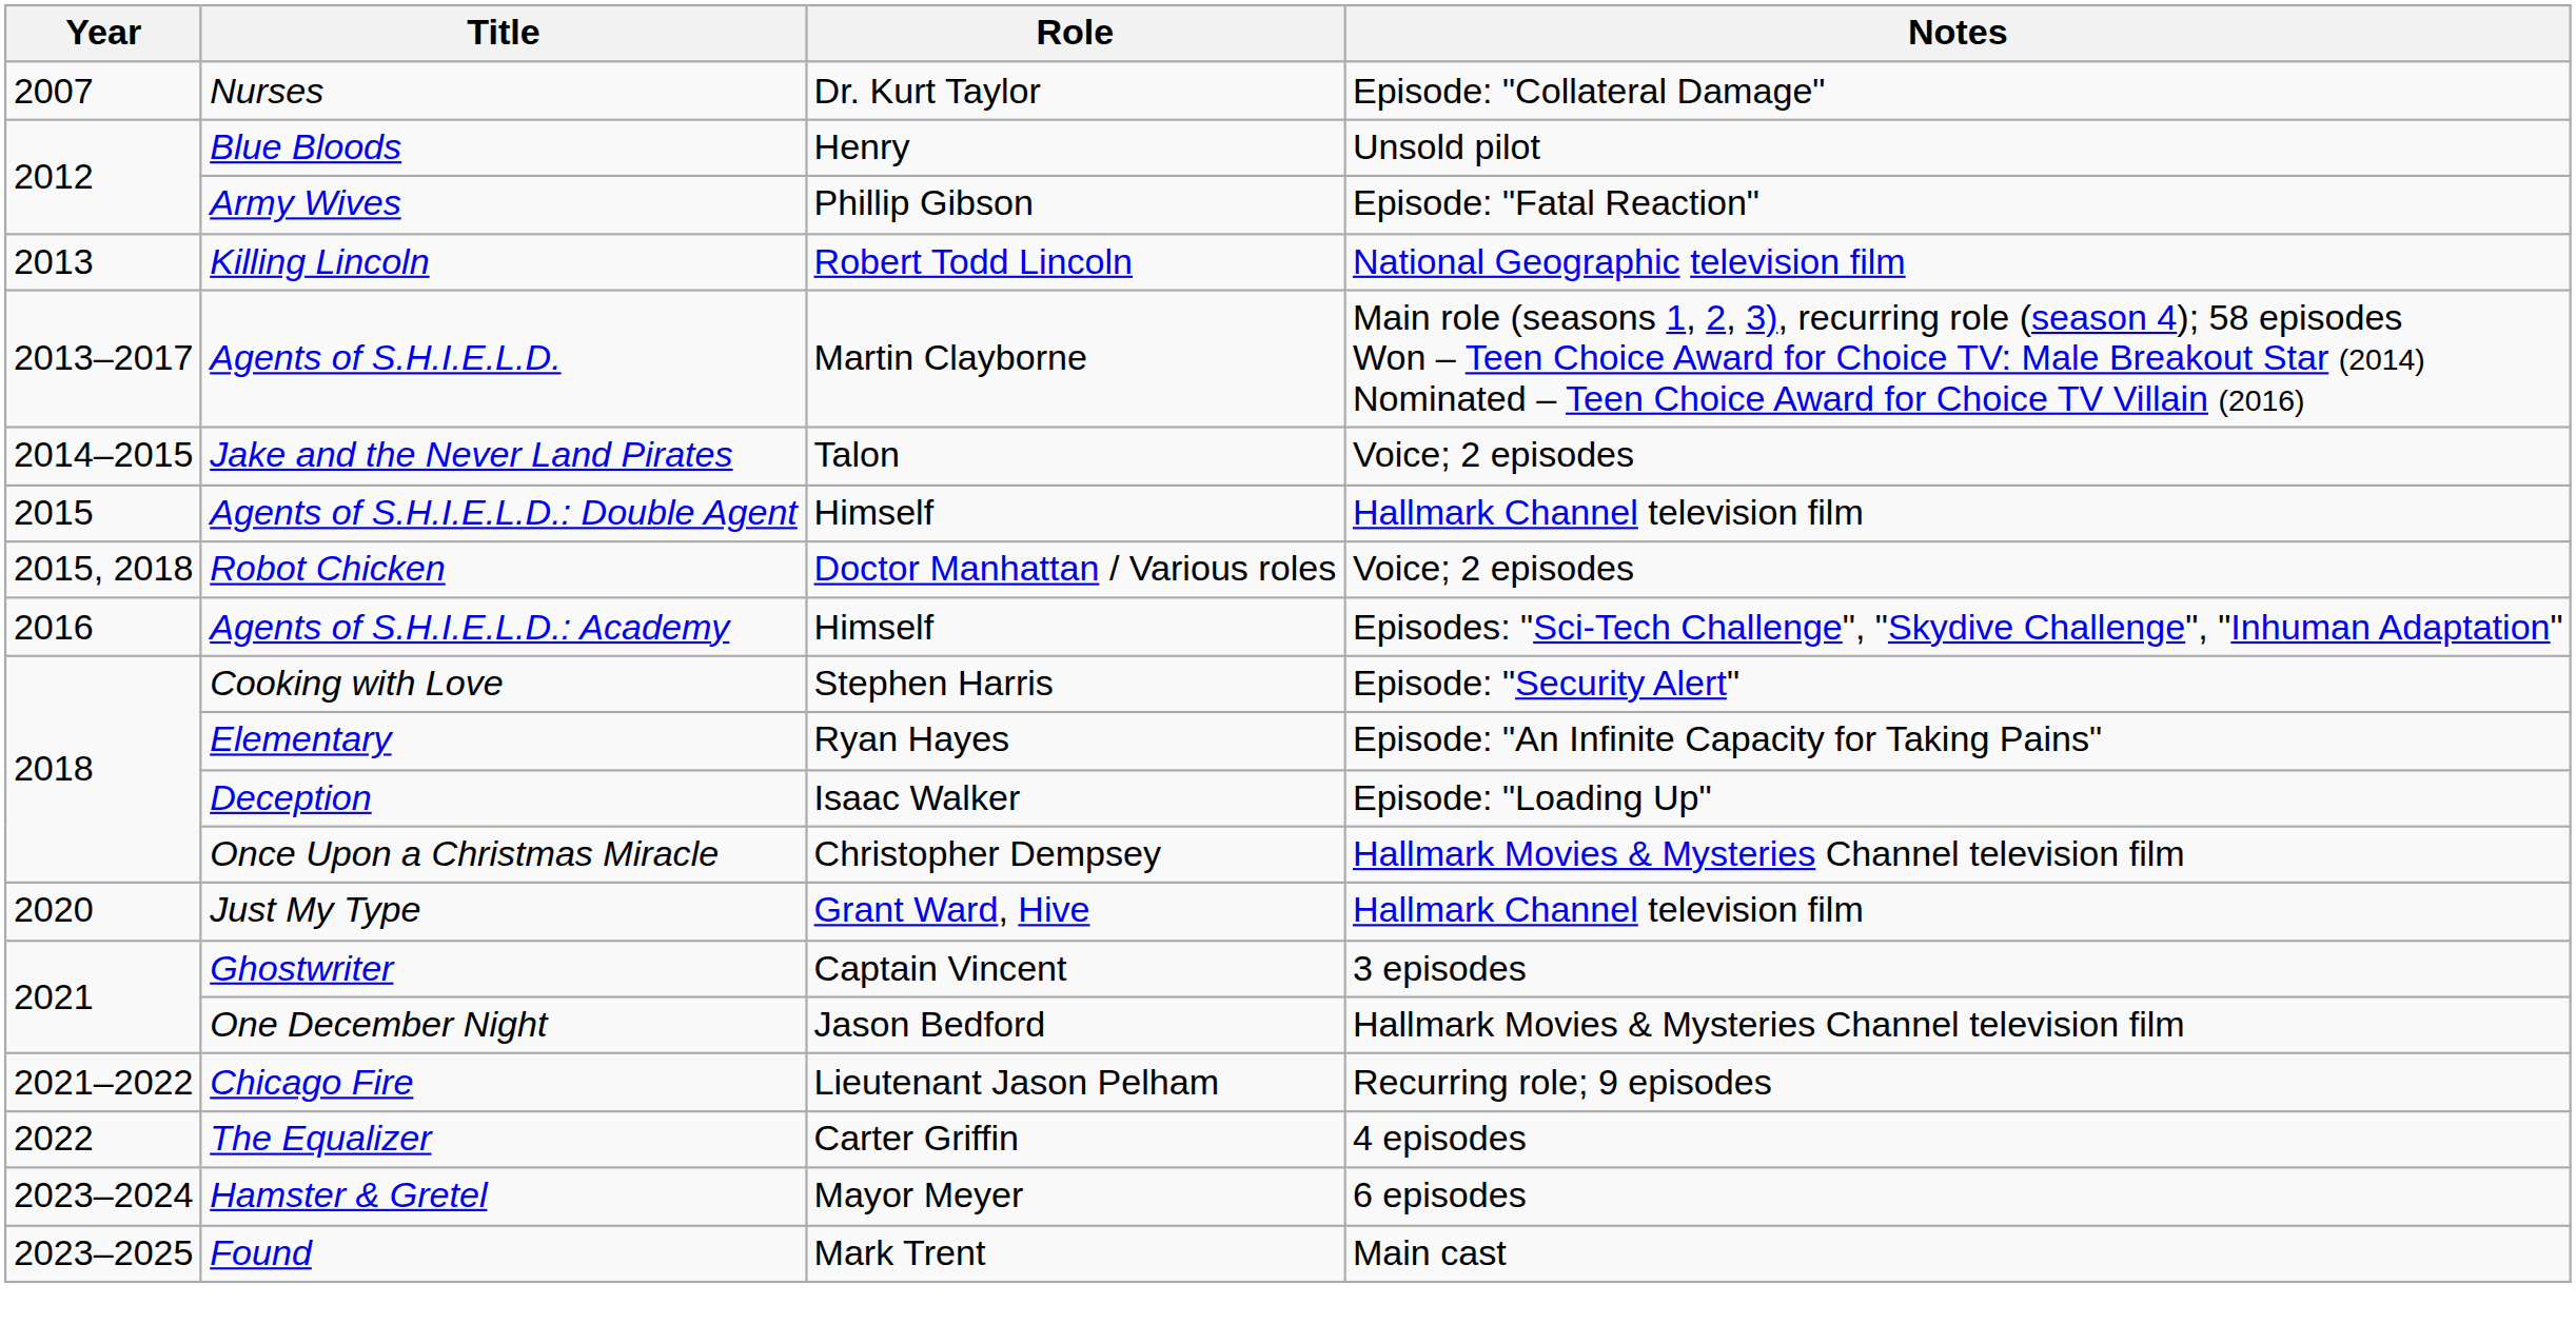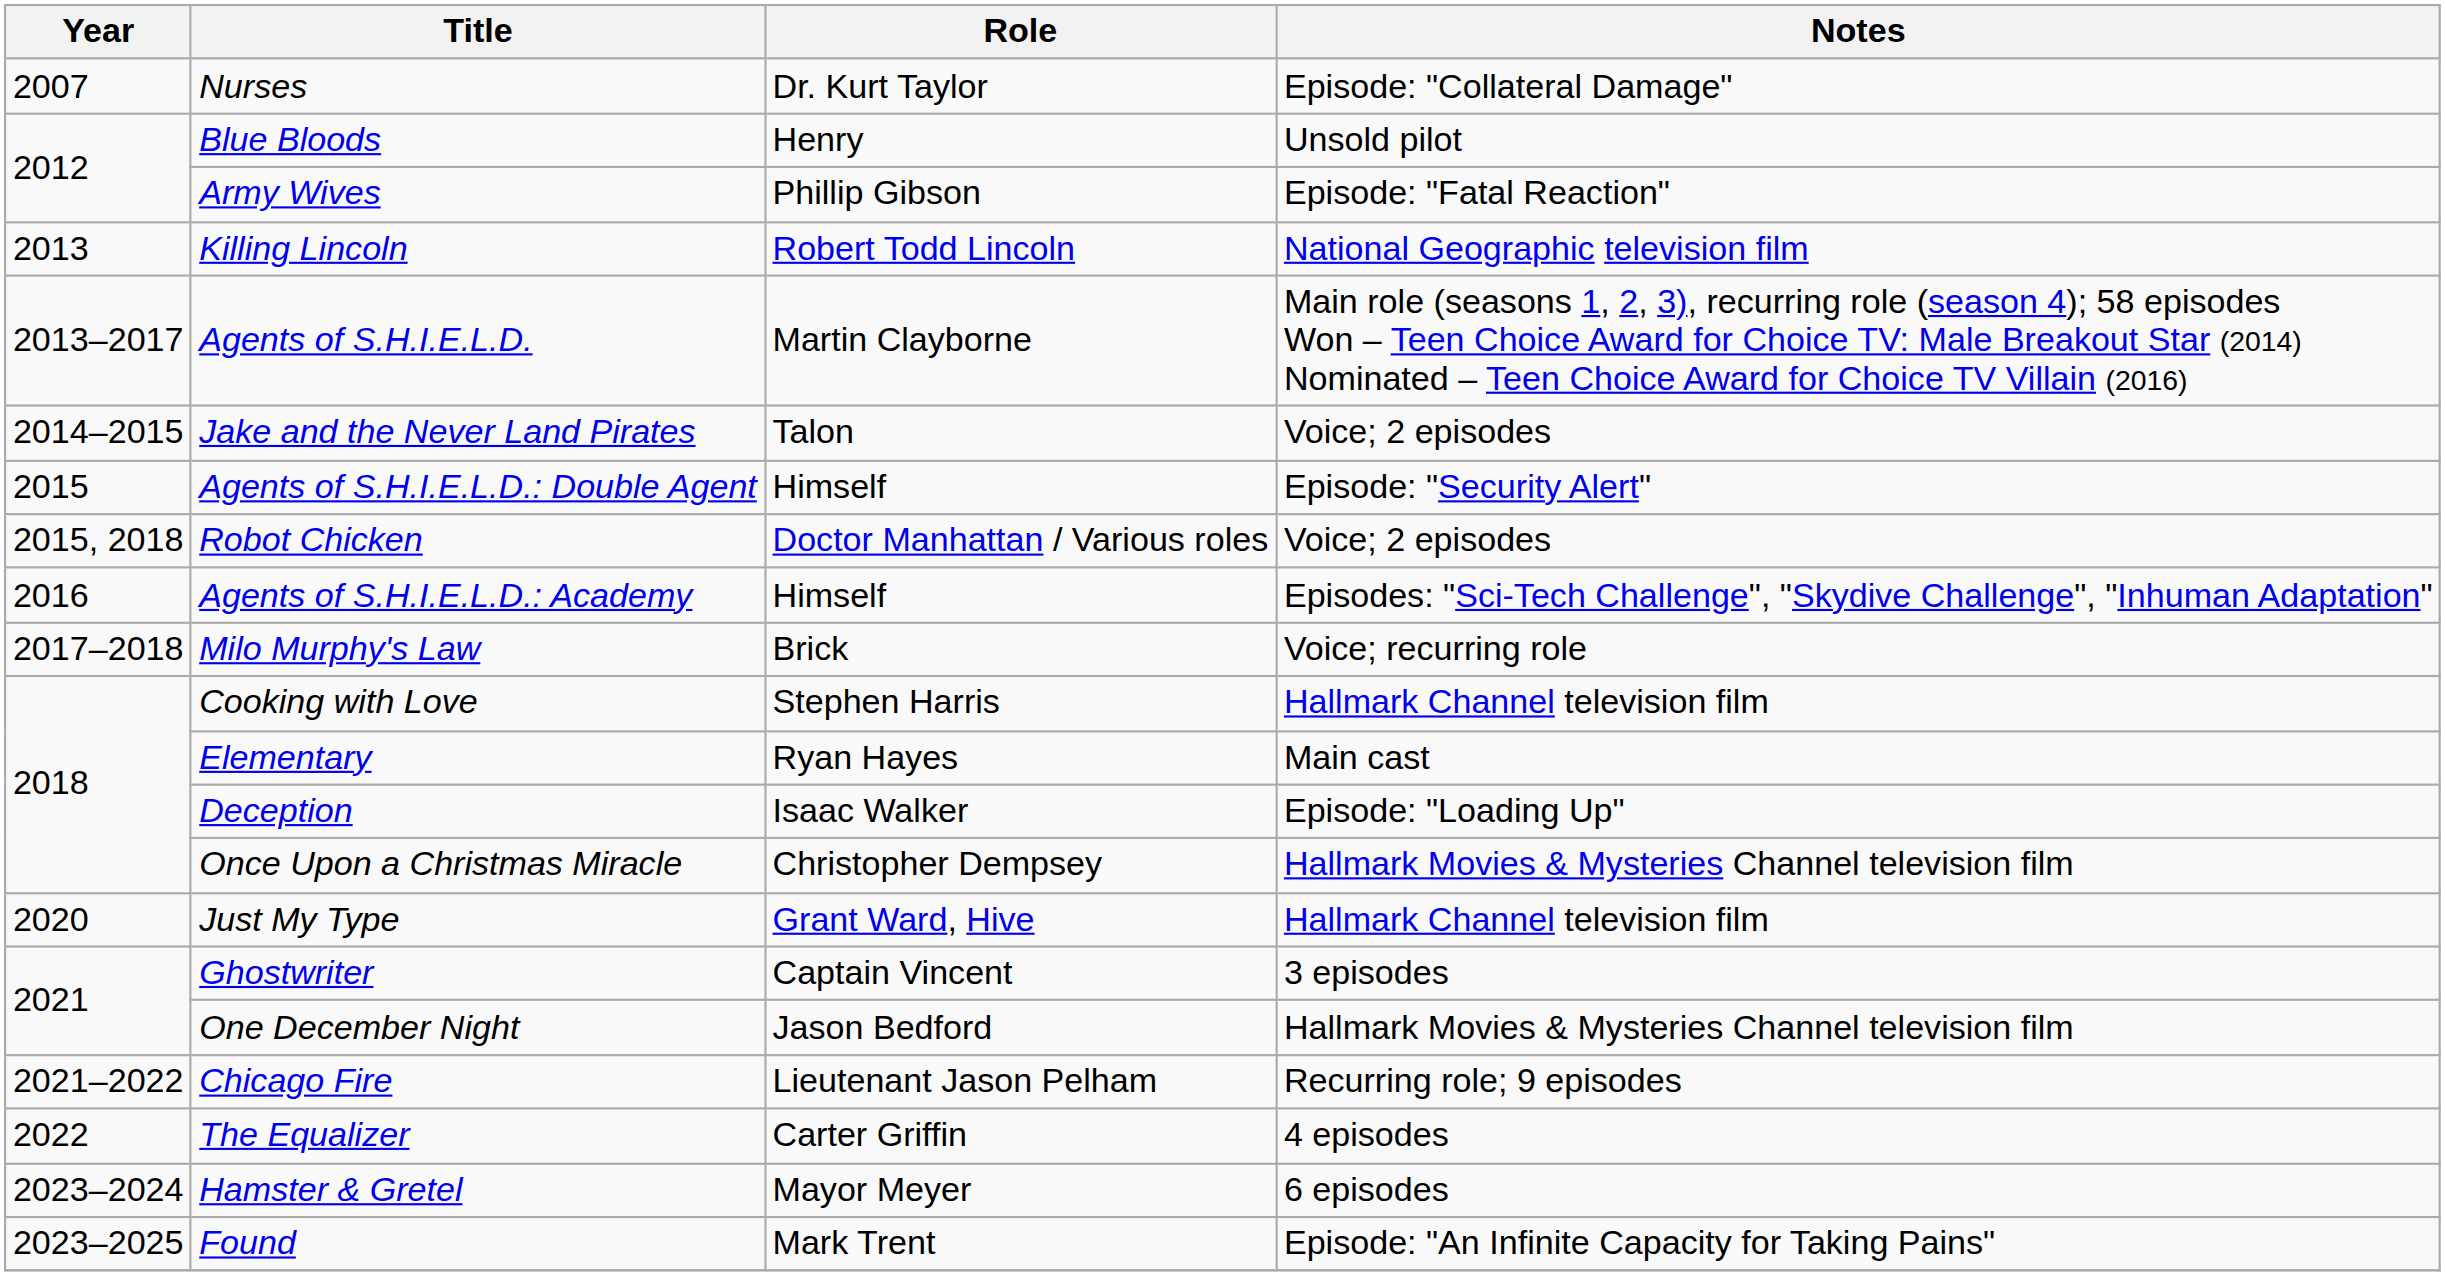 <table class="sortable wikitable">
 <tr>
 <th>Year</th>
 <th>Title</th>
 <th>Role</th>
 <th class="unsortable">Notes</th>
 </tr>
 <tr>
 <td>2007</td>
 <td><em>Nurses</em></td>
 <td>Dr. Kurt Taylor</td>
 <td>Episode: "Collateral Damage"</td>
 </tr>
 <tr>
 <td rowspan="2">2012</td>
 <td><em><a href='#'>Blue Bloods</a></em></td>
 <td>Henry</td>
 <td>Unsold pilot</td>
 </tr>
 <tr>
 <td><em><a href='#'>Army Wives</a></em></td>
 <td>Phillip Gibson</td>
 <td>Episode: "Fatal Reaction"</td>
 </tr>
 <tr>
 <td>2013</td>
 <td><em><a href='#'>Killing Lincoln</a></em></td>
 <td><a href='#'>Robert Todd Lincoln</a></td>
 <td><a href='#'>National Geographic</a> <a href='#'>television film</a></td>
 </tr>
 <tr>
 <td>2013–2017</td>
 <td><em><a href='#'>Agents of S.H.I.E.L.D.</a></em></td>
 <td>Martin Clayborne</td>
 <td>Main role (seasons <a href='#'>1</a>, <a href='#'>2</a>, <a href='#'>3)</a>, recurring role (<a href='#'>season 4</a>); 58 episodes<br>Won – <a href='#'>Teen Choice Award for Choice TV: Male Breakout Star</a> <small>(2014)</small><br>Nominated – <a href='#'>Teen Choice Award for Choice TV Villain</a> <small>(2016)</small></td>
 </tr>
 <tr>
 <td>2014–2015</td>
 <td><em><a href='#'>Jake and the Never Land Pirates</a></em></td>
 <td>Talon</td>
 <td>Voice; 2 episodes</td>
 </tr>
 <tr>
 <td>2015</td>
 <td><em><a href='#'>Agents of S.H.I.E.L.D.: Double Agent</a></em></td>
 <td>Himself</td>
-<td><a href='#'>Hallmark Channel</a> television film</td>
+<td>Episode: "<a href='#'>Security Alert</a>"</td>
 </tr>
 <tr>
 <td>2015, 2018</td>
 <td><em><a href='#'>Robot Chicken</a></em></td>
 <td><a href='#'>Doctor Manhattan</a> / Various roles</td>
 <td>Voice; 2 episodes</td>
 </tr>
 <tr>
 <td>2016</td>
 <td><em><a href='#'>Agents of S.H.I.E.L.D.: Academy</a></em></td>
 <td>Himself</td>
 <td>Episodes: "<a href='#'>Sci-Tech Challenge</a>", "<a href='#'>Skydive Challenge</a>", "<a href='#'>Inhuman Adaptation</a>"</td>
 </tr>
 <tr>
+<td>2017–2018</td>
+<td><em><a href='#'>Milo Murphy's Law</a></em></td>
+<td>Brick</td>
+<td>Voice; recurring role</td>
+</tr>
+<tr>
 <td rowspan="4">2018</td>
 <td><em>Cooking with Love</em></td>
 <td>Stephen Harris</td>
-<td>Episode: "<a href='#'>Security Alert</a>"</td>
+<td><a href='#'>Hallmark Channel</a> television film</td>
 </tr>
 <tr>
 <td><em><a href='#'>Elementary</a></em></td>
 <td>Ryan Hayes</td>
-<td>Episode: "An Infinite Capacity for Taking Pains"</td>
+<td>Main cast</td>
 </tr>
 <tr>
 <td><em><a href='#'>Deception</a></em></td>
 <td>Isaac Walker</td>
 <td>Episode: "Loading Up"</td>
 </tr>
 <tr>
 <td><em>Once Upon a Christmas Miracle</em></td>
 <td>Christopher Dempsey</td>
 <td><a href='#'>Hallmark Movies & Mysteries</a> Channel television film</td>
 </tr>
 <tr>
 <td>2020</td>
 <td><em>Just My Type</em></td>
 <td><a href='#'>Grant Ward</a>, <a href='#'>Hive</a></td>
 <td><a href='#'>Hallmark Channel</a> television film</td>
 </tr>
 <tr>
 <td rowspan="2">2021</td>
 <td><em><a href='#'>Ghostwriter</a></em></td>
 <td>Captain Vincent</td>
 <td>3 episodes</td>
 </tr>
 <tr>
 <td><em>One December Night</em></td>
 <td>Jason Bedford</td>
 <td>Hallmark Movies & Mysteries Channel television film</td>
 </tr>
 <tr>
 <td>2021–2022</td>
 <td><em><a href='#'>Chicago Fire</a></em></td>
 <td>Lieutenant Jason Pelham</td>
 <td>Recurring role; 9 episodes</td>
 </tr>
 <tr>
 <td>2022</td>
 <td><em><a href='#'>The Equalizer</a></em></td>
 <td>Carter Griffin</td>
 <td>4 episodes</td>
 </tr>
 <tr>
 <td>2023–2024</td>
 <td><em><a href='#'>Hamster & Gretel</a></em></td>
 <td>Mayor Meyer</td>
 <td>6 episodes</td>
 </tr>
 <tr>
 <td>2023–2025</td>
 <td><em><a href='#'>Found</a></em></td>
 <td>Mark Trent</td>
-<td>Main cast</td>
+<td>Episode: "An Infinite Capacity for Taking Pains"</td>
 </tr>
 <tr>
 </tr>
 </table>
